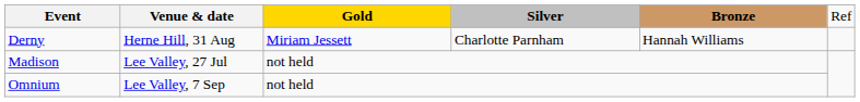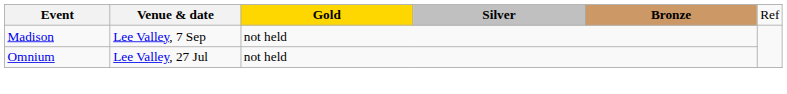 <table class="wikitable" style="font-size: 100%">
 <tr>
 <th width=120>Event</th>
 <th width=150>Venue & date</th>
 <th width=200 style="background-color: gold;">Gold</th>
 <th width=200 style="background-color: silver;">Silver</th>
 <th width=200 style="background-color: #cc9966;">Bronze</th>
 <td !width=20>Ref</td>
 </tr>
 <tr>
-<td><a href='#'>Derny</a></td>
-<td><a href='#'>Herne Hill</a>, 31 Aug</td>
-<td><a href='#'>Miriam Jessett</a></td>
-<td>Charlotte Parnham</td>
-<td>Hannah Williams</td>
-<td></td>
-</tr>
-<tr>
 <td><a href='#'>Madison</a></td>
-<td><a href='#'>Lee Valley</a>, 27 Jul</td>
+<td><a href='#'>Lee Valley</a>, 7 Sep</td>
 <td colspan=3>not held</td>
 </tr>
 <tr>
 <td><a href='#'>Omnium</a></td>
-<td><a href='#'>Lee Valley</a>, 7 Sep</td>
+<td><a href='#'>Lee Valley</a>, 27 Jul</td>
 <td colspan=3>not held</td>
 </tr>
 </table>
